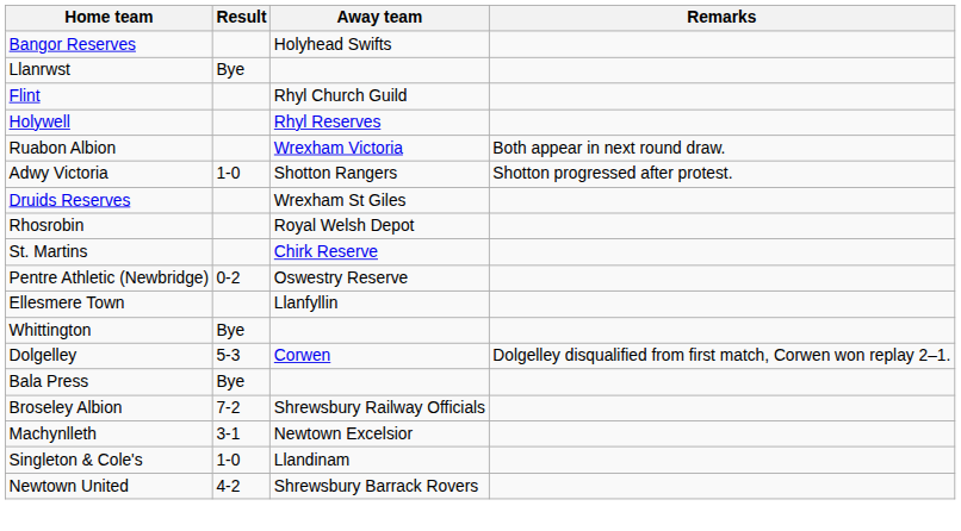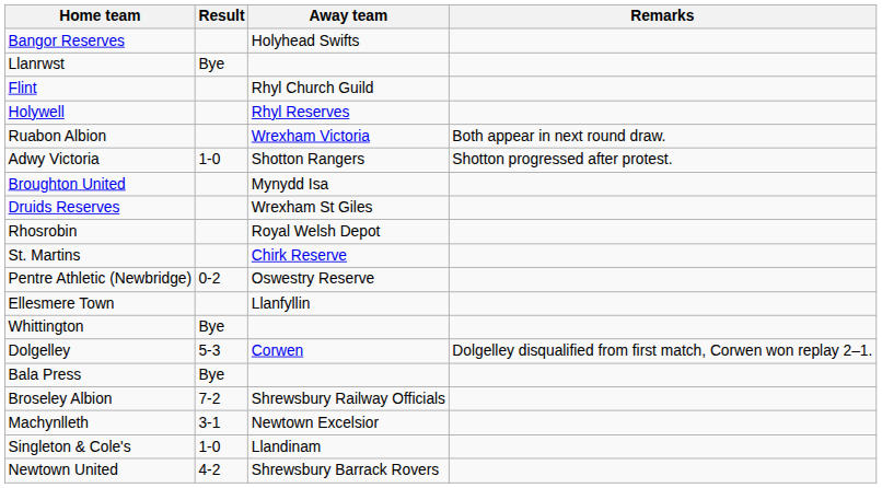 <table class="wikitable">
 <tr>
 <th>Home team</th>
 <th>Result</th>
 <th>Away team</th>
 <th>Remarks</th>
 </tr>
 <tr>
 <td><a href='#'>Bangor Reserves</a></td>
 <td></td>
 <td>Holyhead Swifts</td>
 <td></td>
 </tr>
 <tr>
 <td>Llanrwst</td>
 <td>Bye</td>
 <td></td>
 <td></td>
 </tr>
 <tr>
 <td><a href='#'>Flint</a></td>
 <td></td>
 <td>Rhyl Church Guild</td>
 <td></td>
 </tr>
 <tr>
 <td><a href='#'>Holywell</a></td>
 <td></td>
 <td><a href='#'>Rhyl Reserves</a></td>
 <td></td>
 </tr>
 <tr>
 <td>Ruabon Albion</td>
 <td></td>
 <td><a href='#'>Wrexham Victoria</a></td>
 <td>Both appear in next round draw.</td>
 </tr>
 <tr>
 <td>Adwy Victoria</td>
 <td>1-0</td>
 <td>Shotton Rangers</td>
 <td>Shotton progressed after protest.</td>
+</tr>
+<tr>
+<td><a href='#'>Broughton United</a></td>
+<td></td>
+<td>Mynydd Isa</td>
+<td></td>
 </tr>
 <tr>
 <td><a href='#'>Druids Reserves</a></td>
 <td></td>
 <td>Wrexham St Giles</td>
 <td></td>
 </tr>
 <tr>
 <td>Rhosrobin</td>
 <td></td>
 <td>Royal Welsh Depot</td>
 <td></td>
 </tr>
 <tr>
 <td> St. Martins</td>
 <td></td>
 <td><a href='#'>Chirk Reserve</a></td>
 <td></td>
 </tr>
 <tr>
 <td>Pentre Athletic (Newbridge)</td>
 <td>0-2</td>
 <td> Oswestry Reserve</td>
 <td></td>
 </tr>
 <tr>
 <td> Ellesmere Town</td>
 <td></td>
 <td>Llanfyllin</td>
 <td></td>
 </tr>
 <tr>
 <td> Whittington</td>
 <td>Bye</td>
 <td></td>
 <td></td>
 </tr>
 <tr>
 <td>Dolgelley</td>
 <td>5-3</td>
 <td><a href='#'>Corwen</a></td>
 <td>Dolgelley disqualified from first match, Corwen won replay 2–1.</td>
 </tr>
 <tr>
 <td>Bala Press</td>
 <td>Bye</td>
 <td></td>
 <td></td>
 </tr>
 <tr>
 <td> Broseley Albion</td>
 <td>7-2</td>
 <td> Shrewsbury Railway Officials</td>
 <td></td>
 </tr>
 <tr>
 <td>Machynlleth</td>
 <td>3-1</td>
 <td>Newtown Excelsior</td>
 <td></td>
 </tr>
 <tr>
 <td> Singleton & Cole's</td>
 <td>1-0</td>
 <td>Llandinam</td>
 <td></td>
 </tr>
 <tr>
 <td>Newtown United</td>
 <td>4-2</td>
 <td> Shrewsbury Barrack Rovers</td>
 <td></td>
 </tr>
 </table>
